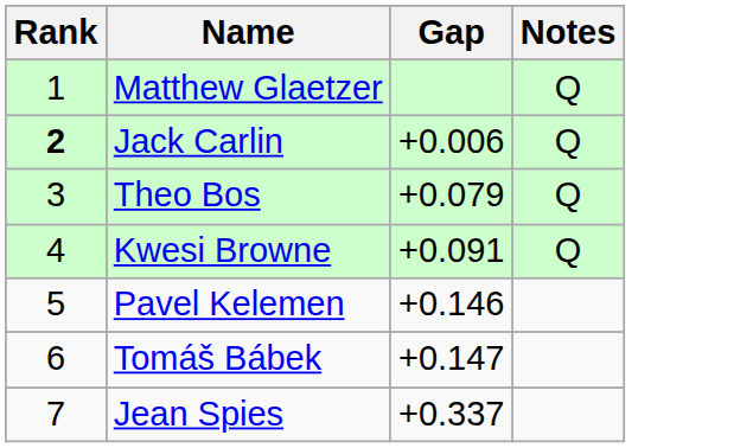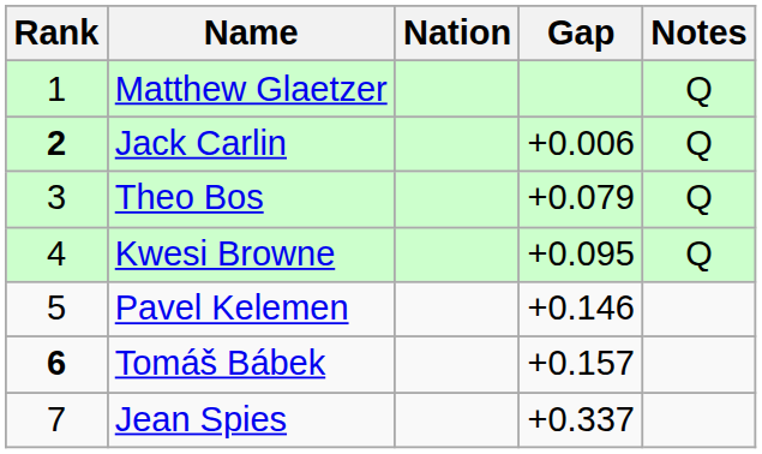 <table class="wikitable sortable" style="text-align:center">
 <tr>
 <th>Rank</th>
 <th>Name</th>
+<th>Nation</th>
 <th>Gap</th>
 <th>Notes</th>
 </tr>
 <tr bgcolor=ccffcc>
 <td>1</td>
 <td align=left><a href='#'>Matthew Glaetzer</a></td>
+<td align=left></td>
 <td></td>
 <td>Q</td>
 </tr>
 <tr bgcolor=ccffcc>
 <td><strong>2</strong></td>
 <td align=left><a href='#'>Jack Carlin</a></td>
+<td align=left></td>
 <td>+0.006</td>
 <td>Q</td>
 </tr>
 <tr bgcolor=ccffcc>
 <td>3</td>
 <td align=left><a href='#'>Theo Bos</a></td>
+<td align=left></td>
 <td>+0.079</td>
 <td>Q</td>
 </tr>
 <tr bgcolor=ccffcc>
 <td>4</td>
 <td align=left><a href='#'>Kwesi Browne</a></td>
-<td>+0.091</td>
+<td align=left></td>
+<td>+0.095</td>
 <td>Q</td>
 </tr>
 <tr>
 <td>5</td>
 <td align=left><a href='#'>Pavel Kelemen</a></td>
+<td align=left></td>
 <td>+0.146</td>
 <td></td>
 </tr>
 <tr>
-<td>6</td>
+<td><strong>6</strong></td>
 <td align=left><a href='#'>Tomáš Bábek</a></td>
-<td>+0.147</td>
+<td align=left></td>
+<td>+0.157</td>
 <td></td>
 </tr>
 <tr>
 <td>7</td>
 <td align=left><a href='#'>Jean Spies</a></td>
+<td align=left></td>
 <td>+0.337</td>
 <td></td>
 </tr>
 </table>
